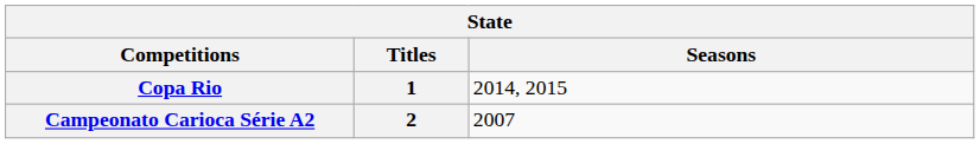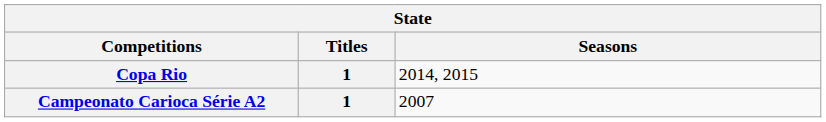 <table class="wikitable">
 <tr>
 <th colspan="3">State</th>
 </tr>
 <tr>
 <th style="width:260px">Competitions</th>
 <th style="width:80px">Titles</th>
 <th style="width:380px">Seasons</th>
 </tr>
 <tr>
 <th style="text-align:center"><a href='#'>Copa Rio</a></th>
 <th style="text-align:center"><strong>1</strong></th>
 <td align="left">2014, 2015</td>
 </tr>
 <tr>
 <th style="text-align:center"><a href='#'>Campeonato Carioca Série A2</a></th>
-<th style="text-align:center"><strong>2</strong></th>
+<th style="text-align:center"><strong>1</strong></th>
 <td align="left">2007</td>
 </tr>
 </table>
